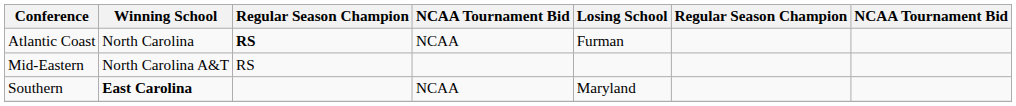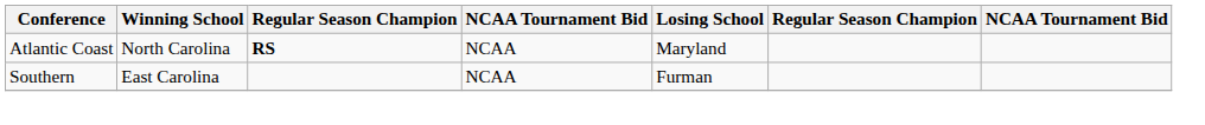 <table class="wikitable">
 <tr>
 <th>Conference</th>
 <th>Winning School</th>
 <th>Regular Season Champion</th>
 <th>NCAA Tournament Bid</th>
 <th>Losing School</th>
 <th>Regular Season Champion</th>
 <th>NCAA Tournament Bid</th>
 </tr>
 <tr>
 <td>Atlantic Coast</td>
 <td>North Carolina</td>
 <td><strong>RS</strong></td>
 <td>NCAA</td>
-<td>Furman</td>
-<td></td>
-<td></td>
-</tr>
-<tr>
-<td>Mid-Eastern</td>
-<td>North Carolina A&T</td>
-<td>RS</td>
-<td></td>
-<td></td>
+<td>Maryland</td>
 <td></td>
 <td></td>
 </tr>
 <tr>
 <td>Southern</td>
-<td><strong>East Carolina</strong></td>
+<td>East Carolina</td>
 <td></td>
 <td>NCAA</td>
-<td>Maryland</td>
+<td>Furman</td>
 <td></td>
 <td></td>
 </tr>
 <tr>
 </tr>
 </table>
